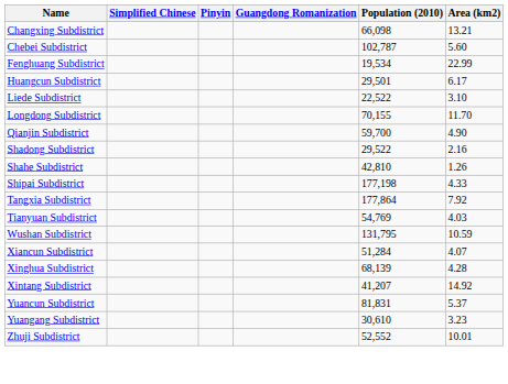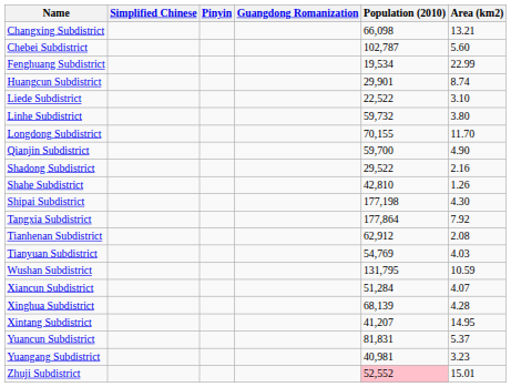 <table class="wikitable">
 <tr>
 <th>Name</th>
 <th><a href='#'>Simplified Chinese</a></th>
 <th><a href='#'>Pinyin</a></th>
 <th><a href='#'>Guangdong Romanization</a></th>
 <th>Population (2010)</th>
 <th>Area (km2)</th>
 </tr>
 <tr>
 <td><a href='#'>Changxing Subdistrict</a></td>
 <td></td>
 <td></td>
 <td></td>
 <td>66,098</td>
 <td>13.21</td>
 </tr>
 <tr>
 <td><a href='#'>Chebei Subdistrict</a></td>
 <td></td>
 <td></td>
 <td></td>
 <td>102,787</td>
 <td>5.60</td>
 </tr>
 <tr>
 <td><a href='#'>Fenghuang Subdistrict</a></td>
 <td></td>
 <td></td>
 <td></td>
 <td>19,534</td>
 <td>22.99</td>
 </tr>
 <tr>
 <td><a href='#'>Huangcun Subdistrict</a></td>
 <td></td>
 <td></td>
 <td></td>
-<td>29,501</td>
-<td>6.17</td>
+<td>29,901</td>
+<td>8.74</td>
 </tr>
 <tr>
 <td><a href='#'>Liede Subdistrict</a></td>
 <td></td>
 <td></td>
 <td></td>
 <td>22,522</td>
 <td>3.10</td>
+</tr>
+<tr>
+<td><a href='#'>Linhe Subdistrict</a></td>
+<td></td>
+<td></td>
+<td></td>
+<td>59,732</td>
+<td>3.80</td>
 </tr>
 <tr>
 <td><a href='#'>Longdong Subdistrict</a></td>
 <td></td>
 <td></td>
 <td></td>
 <td>70,155</td>
 <td>11.70</td>
 </tr>
 <tr>
 <td><a href='#'>Qianjin Subdistrict</a></td>
 <td></td>
 <td></td>
 <td></td>
 <td>59,700</td>
 <td>4.90</td>
 </tr>
 <tr>
 <td><a href='#'>Shadong Subdistrict</a></td>
 <td></td>
 <td></td>
 <td></td>
 <td>29,522</td>
 <td>2.16</td>
 </tr>
 <tr>
 <td><a href='#'>Shahe Subdistrict</a></td>
 <td></td>
 <td></td>
 <td></td>
 <td>42,810</td>
 <td>1.26</td>
 </tr>
 <tr>
 <td><a href='#'>Shipai Subdistrict</a></td>
 <td></td>
 <td></td>
 <td></td>
 <td>177,198</td>
-<td>4.33</td>
+<td>4.30</td>
 </tr>
 <tr>
 <td><a href='#'>Tangxia Subdistrict</a></td>
 <td></td>
 <td></td>
 <td></td>
 <td>177,864</td>
 <td>7.92</td>
+</tr>
+<tr>
+<td><a href='#'>Tianhenan Subdistrict</a></td>
+<td></td>
+<td></td>
+<td></td>
+<td>62,912</td>
+<td>2.08</td>
 </tr>
 <tr>
 <td><a href='#'>Tianyuan Subdistrict</a></td>
 <td></td>
 <td></td>
 <td></td>
 <td>54,769</td>
 <td>4.03</td>
 </tr>
 <tr>
 <td><a href='#'>Wushan Subdistrict</a></td>
 <td></td>
 <td></td>
 <td></td>
 <td>131,795</td>
 <td>10.59</td>
 </tr>
 <tr>
 <td><a href='#'>Xiancun Subdistrict</a></td>
 <td></td>
 <td></td>
 <td></td>
 <td>51,284</td>
 <td>4.07</td>
 </tr>
 <tr>
 <td><a href='#'>Xinghua Subdistrict</a></td>
 <td></td>
 <td></td>
 <td></td>
 <td>68,139</td>
 <td>4.28</td>
 </tr>
 <tr>
 <td><a href='#'>Xintang Subdistrict</a></td>
 <td></td>
 <td></td>
 <td></td>
 <td>41,207</td>
-<td>14.92</td>
+<td>14.95</td>
 </tr>
 <tr>
 <td><a href='#'>Yuancun Subdistrict</a></td>
 <td></td>
 <td></td>
 <td></td>
 <td>81,831</td>
 <td>5.37</td>
 </tr>
 <tr>
 <td><a href='#'>Yuangang Subdistrict</a></td>
 <td></td>
 <td></td>
 <td></td>
-<td>30,610</td>
+<td>40,981</td>
 <td>3.23</td>
 </tr>
 <tr>
 <td><a href='#'>Zhuji Subdistrict</a></td>
 <td></td>
 <td></td>
 <td></td>
-<td>52,552</td>
-<td>10.01</td>
+<td style="background: pink;">52,552</td>
+<td>15.01</td>
 </tr>
 </table>
